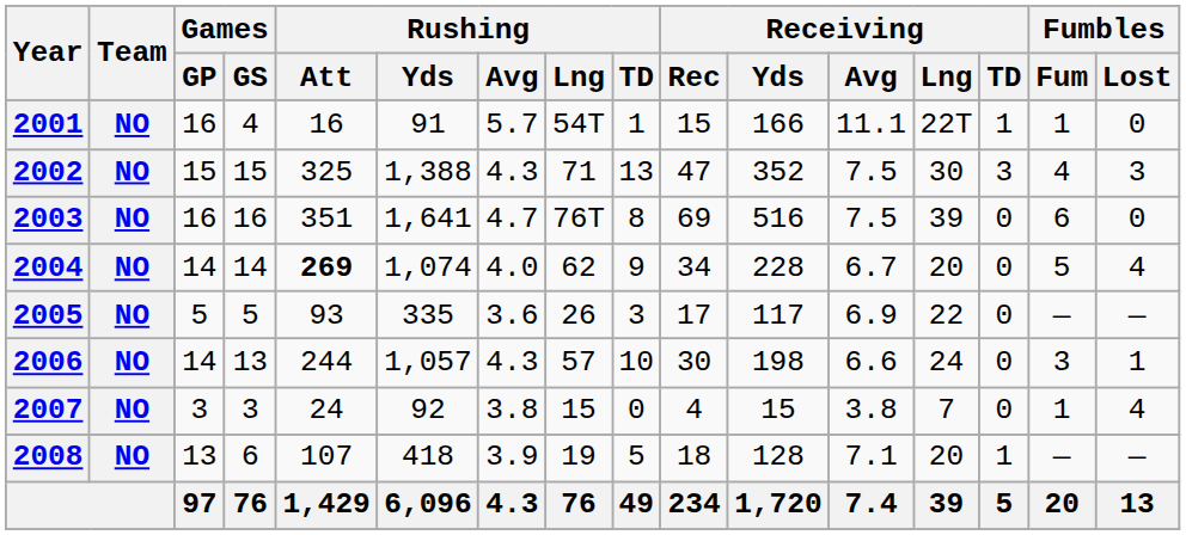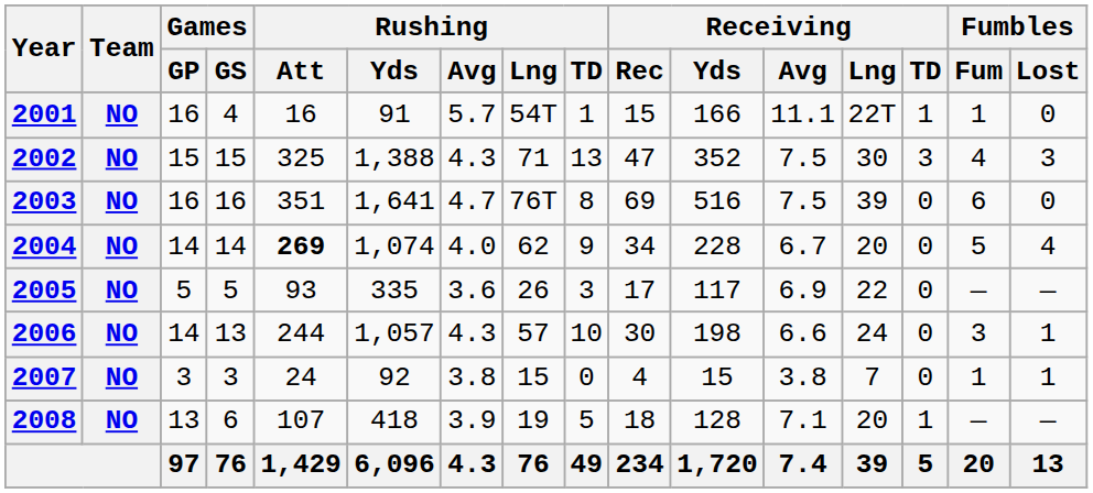 <table class=wikitable style="text-align:center;">
 <tr>
 <th rowspan="2">Year</th>
 <th rowspan="2">Team</th>
 <th colspan="2">Games</th>
 <th colspan="5">Rushing</th>
 <th colspan="5">Receiving</th>
 <th colspan="2">Fumbles</th>
 </tr>
 <tr>
 <th>GP</th>
 <th>GS</th>
 <th>Att</th>
 <th>Yds</th>
 <th>Avg</th>
 <th>Lng</th>
 <th>TD</th>
 <th>Rec</th>
 <th>Yds</th>
 <th>Avg</th>
 <th>Lng</th>
 <th>TD</th>
 <th>Fum</th>
 <th>Lost</th>
 </tr>
 <tr>
 <th><a href='#'>2001</a></th>
 <th><a href='#'>NO</a></th>
 <td>16</td>
 <td>4</td>
 <td>16</td>
 <td>91</td>
 <td>5.7</td>
 <td>54T</td>
 <td>1</td>
 <td>15</td>
 <td>166</td>
 <td>11.1</td>
 <td>22T</td>
 <td>1</td>
 <td>1</td>
 <td>0</td>
 </tr>
 <tr>
 <th><a href='#'>2002</a></th>
 <th><a href='#'>NO</a></th>
 <td>15</td>
 <td>15</td>
 <td>325</td>
 <td>1,388</td>
 <td>4.3</td>
 <td>71</td>
 <td>13</td>
 <td>47</td>
 <td>352</td>
 <td>7.5</td>
 <td>30</td>
 <td>3</td>
 <td>4</td>
 <td>3</td>
 </tr>
 <tr>
 <th><a href='#'>2003</a></th>
 <th><a href='#'>NO</a></th>
 <td>16</td>
 <td>16</td>
 <td>351</td>
 <td>1,641</td>
 <td>4.7</td>
 <td>76T</td>
 <td>8</td>
 <td>69</td>
 <td>516</td>
 <td>7.5</td>
 <td>39</td>
 <td>0</td>
 <td>6</td>
 <td>0</td>
 </tr>
 <tr>
 <th><a href='#'>2004</a></th>
 <th><a href='#'>NO</a></th>
 <td>14</td>
 <td>14</td>
 <td><strong>269</strong></td>
 <td>1,074</td>
 <td>4.0</td>
 <td>62</td>
 <td>9</td>
 <td>34</td>
 <td>228</td>
 <td>6.7</td>
 <td>20</td>
 <td>0</td>
 <td>5</td>
 <td>4</td>
 </tr>
 <tr>
 <th><a href='#'>2005</a></th>
 <th><a href='#'>NO</a></th>
 <td>5</td>
 <td>5</td>
 <td>93</td>
 <td>335</td>
 <td>3.6</td>
 <td>26</td>
 <td>3</td>
 <td>17</td>
 <td>117</td>
 <td>6.9</td>
 <td>22</td>
 <td>0</td>
 <td>—</td>
 <td>—</td>
 </tr>
 <tr>
 <th><a href='#'>2006</a></th>
 <th><a href='#'>NO</a></th>
 <td>14</td>
 <td>13</td>
 <td>244</td>
 <td>1,057</td>
 <td>4.3</td>
 <td>57</td>
 <td>10</td>
 <td>30</td>
 <td>198</td>
 <td>6.6</td>
 <td>24</td>
 <td>0</td>
 <td>3</td>
 <td>1</td>
 </tr>
 <tr>
 <th><a href='#'>2007</a></th>
 <th><a href='#'>NO</a></th>
 <td>3</td>
 <td>3</td>
 <td>24</td>
 <td>92</td>
 <td>3.8</td>
 <td>15</td>
 <td>0</td>
 <td>4</td>
 <td>15</td>
 <td>3.8</td>
 <td>7</td>
 <td>0</td>
 <td>1</td>
-<td>4</td>
+<td>1</td>
 </tr>
 <tr>
 <th><a href='#'>2008</a></th>
 <th><a href='#'>NO</a></th>
 <td>13</td>
 <td>6</td>
 <td>107</td>
 <td>418</td>
 <td>3.9</td>
 <td>19</td>
 <td>5</td>
 <td>18</td>
 <td>128</td>
 <td>7.1</td>
 <td>20</td>
 <td>1</td>
 <td>—</td>
 <td>—</td>
 </tr>
 <tr>
 <th colspan="2"></th>
 <th>97</th>
 <th>76</th>
 <th>1,429</th>
 <th>6,096</th>
 <th>4.3</th>
 <th>76</th>
 <th>49</th>
 <th>234</th>
 <th>1,720</th>
 <th>7.4</th>
 <th>39</th>
 <th>5</th>
 <th>20</th>
 <th>13</th>
 </tr>
 </table>
